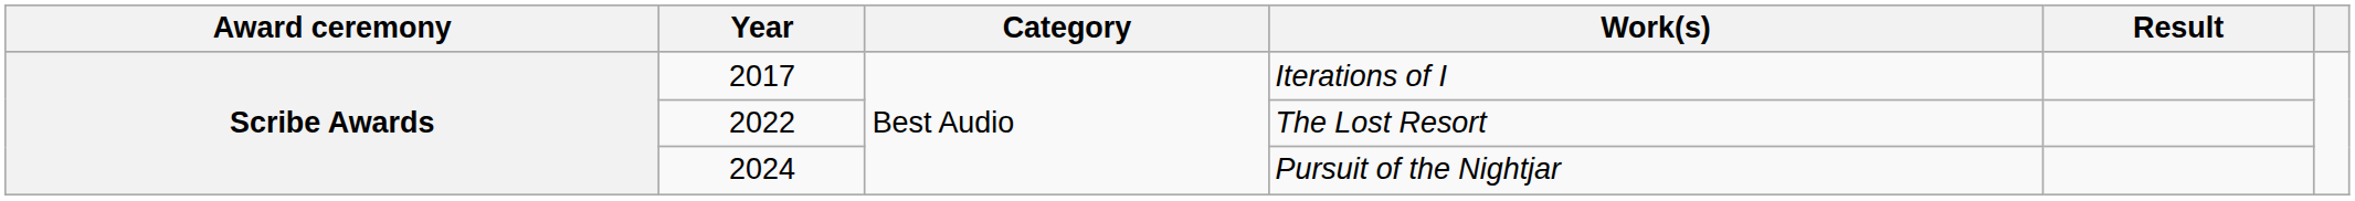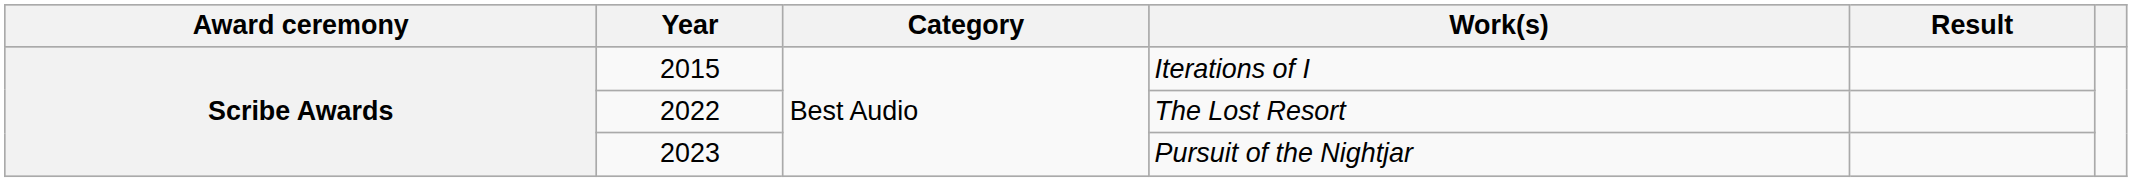 <table class="wikitable sortable plainrowheaders" style="width:100%;">
 <tr>
 <th scope="col">Award ceremony</th>
 <th scope="col">Year</th>
 <th scope="col">Category</th>
 <th scope="col">Work(s)</th>
 <th scope="col">Result</th>
 <th scope="col" class="unsortable"></th>
 </tr>
 <tr>
 <th scope="row" rowspan="3">Scribe Awards</th>
-<td style="text-align:center">2017</td>
+<td style="text-align:center">2015</td>
 <td rowspan="3">Best Audio</td>
 <td><em>Iterations of I</em></td>
 <td></td>
 <td style="text-align:center" rowspan="3"></td>
 </tr>
 <tr>
 <td style="text-align:center">2022</td>
 <td><em>The Lost Resort</em></td>
 <td></td>
 </tr>
 <tr>
-<td style="text-align:center">2024</td>
+<td style="text-align:center">2023</td>
 <td><em>Pursuit of the Nightjar</em></td>
 <td></td>
 </tr>
 </table>
